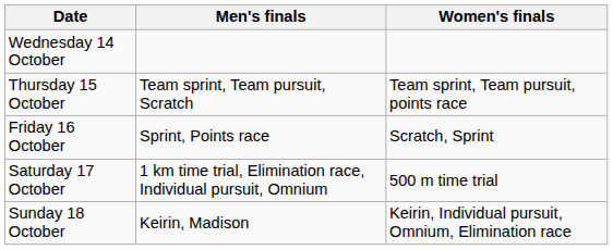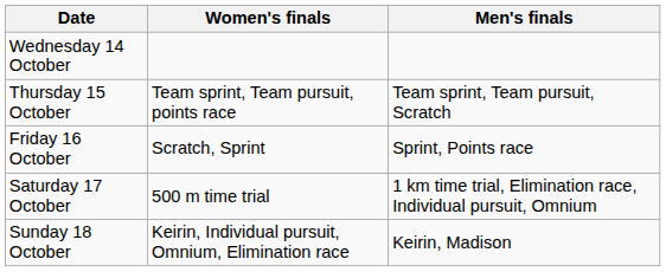 <table class="wikitable">
 <tr>
 <th>Date</th>
+<th>Women's finals</th>
 <th>Men's finals</th>
-<th>Women's finals</th>
 </tr>
 <tr>
 <td>Wednesday 14 October</td>
 <td></td>
 <td></td>
 </tr>
 <tr>
 <td>Thursday 15 October</td>
+<td>Team sprint, Team pursuit, points race</td>
 <td>Team sprint, Team pursuit, Scratch</td>
-<td>Team sprint, Team pursuit, points race</td>
 </tr>
 <tr>
 <td>Friday 16 October</td>
+<td>Scratch, Sprint</td>
 <td>Sprint, Points race</td>
-<td>Scratch, Sprint</td>
 </tr>
 <tr>
 <td>Saturday 17 October</td>
+<td>500 m time trial</td>
 <td>1 km time trial, Elimination race, Individual pursuit, Omnium</td>
-<td>500 m time trial</td>
 </tr>
 <tr>
 <td>Sunday 18 October</td>
+<td>Keirin, Individual pursuit, Omnium, Elimination race</td>
 <td>Keirin, Madison</td>
-<td>Keirin, Individual pursuit, Omnium, Elimination race</td>
 </tr>
 </table>
